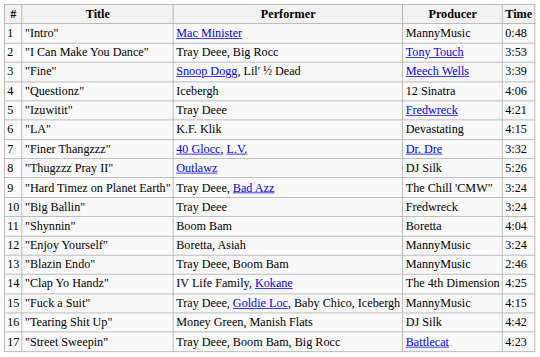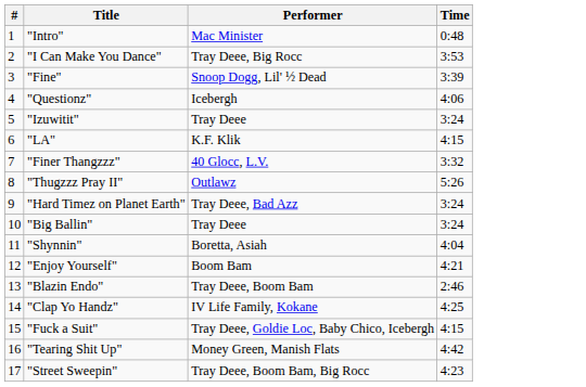 <table class="wikitable">
 <tr>
 <th align="center">#</th>
 <th align="center">Title</th>
 <th align="center">Performer</th>
-<th align="center">Producer</th>
 <th align="center">Time</th>
 </tr>
 <tr>
 <td>1</td>
 <td>"Intro"</td>
 <td><a href='#'>Mac Minister</a></td>
-<td>MannyMusic</td>
 <td>0:48</td>
 </tr>
 <tr>
 <td>2</td>
 <td>"I Can Make You Dance"</td>
 <td>Tray Deee, Big Rocc</td>
-<td><a href='#'>Tony Touch</a></td>
 <td>3:53</td>
 </tr>
 <tr>
 <td>3</td>
 <td>"Fine"</td>
 <td><a href='#'>Snoop Dogg</a>, Lil' ½ Dead</td>
-<td><a href='#'>Meech Wells</a></td>
 <td>3:39</td>
 </tr>
 <tr>
 <td>4</td>
 <td>"Questionz"</td>
 <td>Icebergh</td>
-<td>12 Sinatra</td>
 <td>4:06</td>
 </tr>
 <tr>
 <td>5</td>
 <td>"Izuwitit"</td>
 <td>Tray Deee</td>
-<td><a href='#'>Fredwreck</a></td>
-<td>4:21</td>
+<td>3:24</td>
 </tr>
 <tr>
 <td>6</td>
 <td>"LA"</td>
 <td>K.F. Klik</td>
-<td>Devastating</td>
 <td>4:15</td>
 </tr>
 <tr>
 <td>7</td>
 <td>"Finer Thangzzz"</td>
 <td><a href='#'>40 Glocc</a>, <a href='#'>L.V.</a></td>
-<td><a href='#'>Dr. Dre</a></td>
 <td>3:32</td>
 </tr>
 <tr>
 <td>8</td>
 <td>"Thugzzz Pray II"</td>
 <td><a href='#'>Outlawz</a></td>
-<td>DJ Silk</td>
 <td>5:26</td>
 </tr>
 <tr>
 <td>9</td>
 <td>"Hard Timez on Planet Earth"</td>
 <td>Tray Deee, <a href='#'>Bad Azz</a></td>
-<td>The Chill 'CMW"</td>
 <td>3:24</td>
 </tr>
 <tr>
 <td>10</td>
 <td>"Big Ballin"</td>
 <td>Tray Deee</td>
-<td>Fredwreck</td>
 <td>3:24</td>
 </tr>
 <tr>
 <td>11</td>
 <td>"Shynnin"</td>
-<td>Boom Bam</td>
-<td>Boretta</td>
+<td>Boretta, Asiah</td>
 <td>4:04</td>
 </tr>
 <tr>
 <td>12</td>
 <td>"Enjoy Yourself"</td>
-<td>Boretta, Asiah</td>
-<td>MannyMusic</td>
-<td>3:24</td>
+<td>Boom Bam</td>
+<td>4:21</td>
 </tr>
 <tr>
 <td>13</td>
 <td>"Blazin Endo"</td>
 <td>Tray Deee, Boom Bam</td>
-<td>MannyMusic</td>
 <td>2:46</td>
 </tr>
 <tr>
 <td>14</td>
 <td>"Clap Yo Handz"</td>
 <td>IV Life Family, <a href='#'>Kokane</a></td>
-<td>The 4th Dimension</td>
 <td>4:25</td>
 </tr>
 <tr>
 <td>15</td>
 <td>"Fuck a Suit"</td>
 <td>Tray Deee, <a href='#'>Goldie Loc</a>, Baby Chico, Icebergh</td>
-<td>MannyMusic</td>
 <td>4:15</td>
 </tr>
 <tr>
 <td>16</td>
 <td>"Tearing Shit Up"</td>
 <td>Money Green, Manish Flats</td>
-<td>DJ Silk</td>
 <td>4:42</td>
 </tr>
 <tr>
 <td>17</td>
 <td>"Street Sweepin"</td>
 <td>Tray Deee, Boom Bam, Big Rocc</td>
-<td><a href='#'>Battlecat</a></td>
 <td>4:23</td>
 </tr>
 </table>
